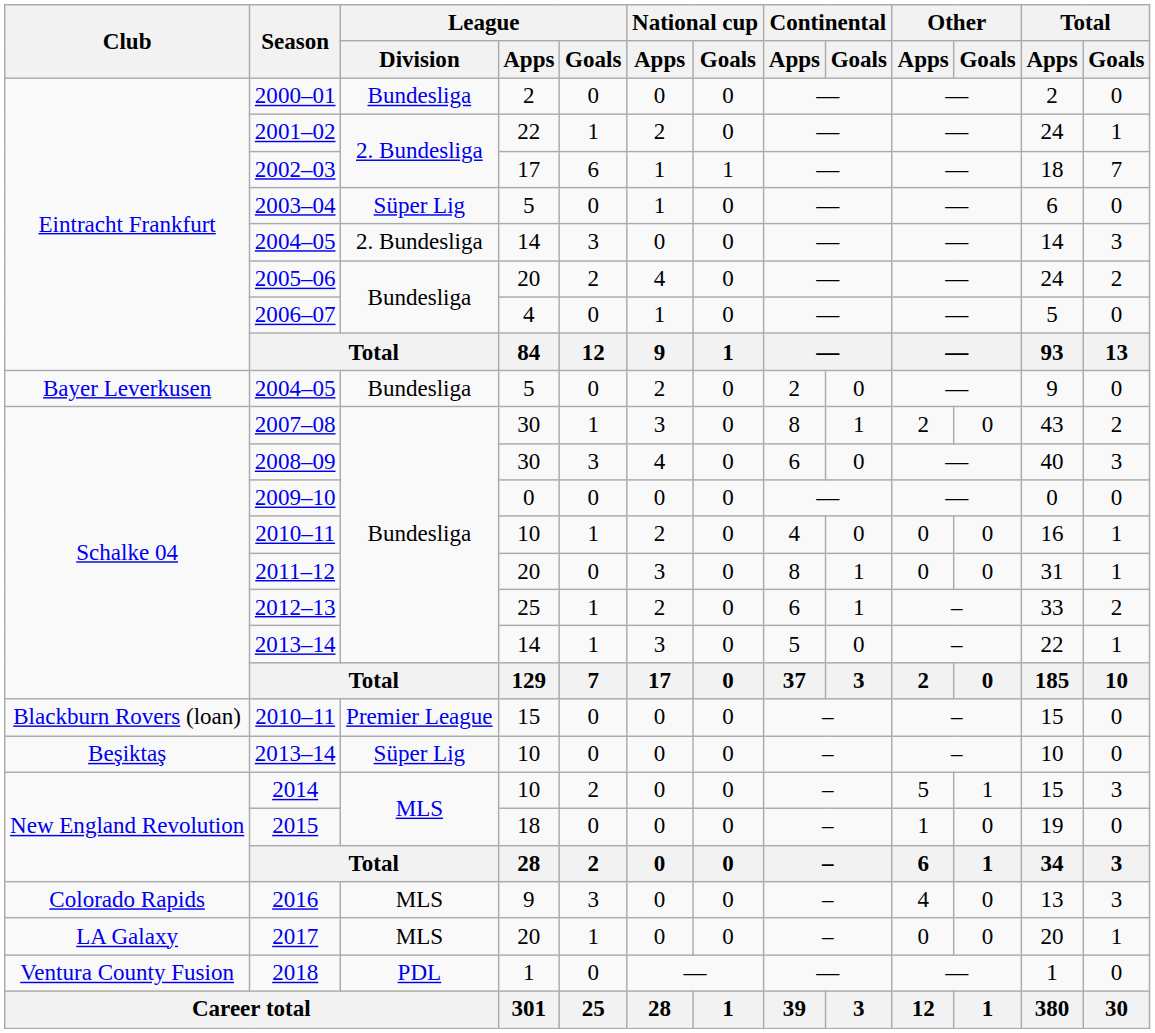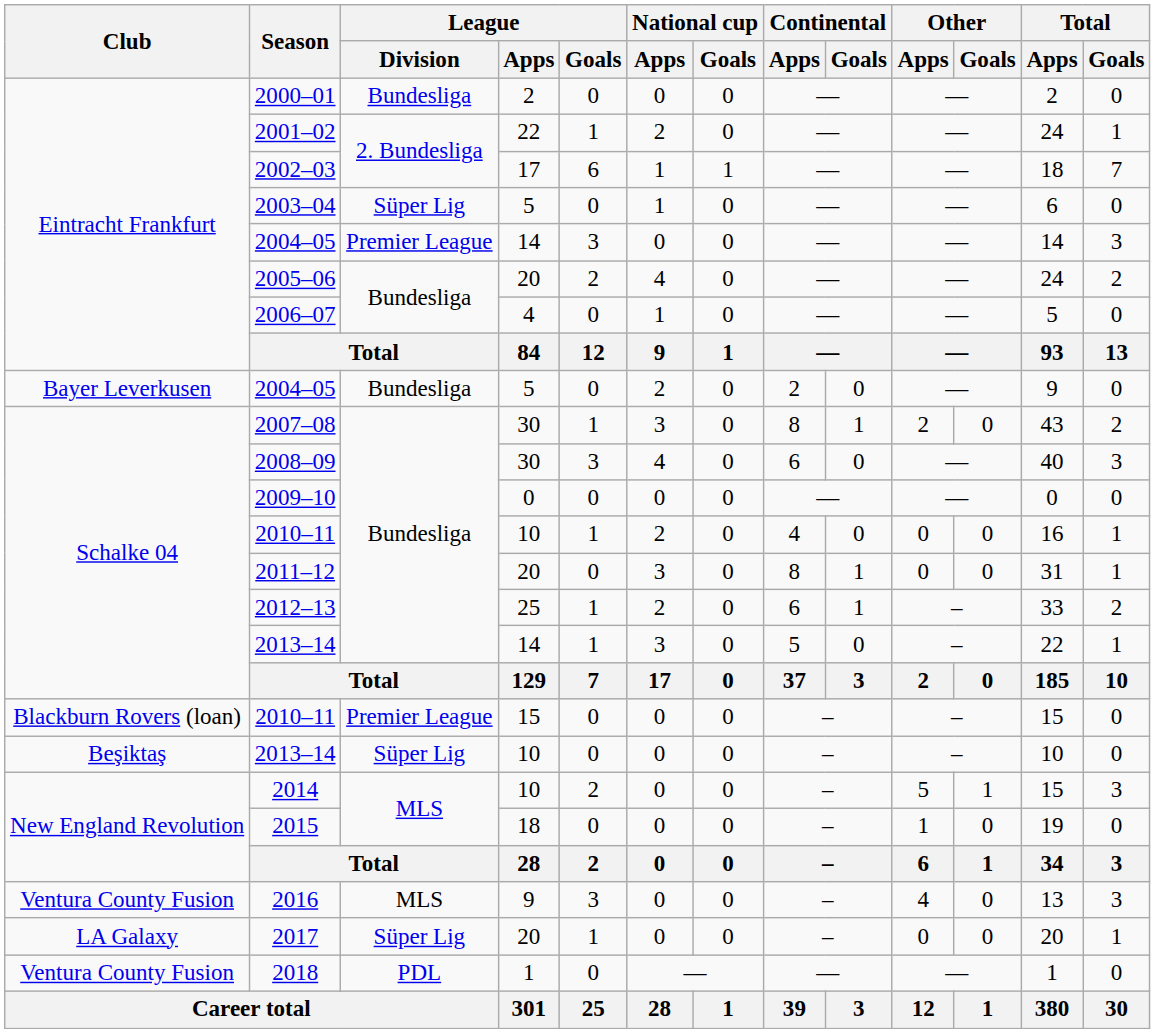 <table class="wikitable" style="text-align:center;">
 <tr>
 <th rowspan="2">Club</th>
 <th rowspan="2">Season</th>
 <th colspan="3">League</th>
 <th colspan="2">National cup</th>
 <th colspan="2">Continental</th>
 <th colspan="2">Other</th>
 <th colspan="2">Total</th>
 </tr>
 <tr>
 <th>Division</th>
 <th>Apps</th>
 <th>Goals</th>
 <th>Apps</th>
 <th>Goals</th>
 <th>Apps</th>
 <th>Goals</th>
 <th>Apps</th>
 <th>Goals</th>
 <th>Apps</th>
 <th>Goals</th>
 </tr>
 <tr>
 <td rowspan="8"><a href='#'>Eintracht Frankfurt</a></td>
 <td><a href='#'>2000–01</a></td>
 <td><a href='#'>Bundesliga</a></td>
 <td>2</td>
 <td>0</td>
 <td>0</td>
 <td>0</td>
 <td colspan="2">—</td>
 <td colspan="2">—</td>
 <td>2</td>
 <td>0</td>
 </tr>
 <tr>
 <td><a href='#'>2001–02</a></td>
 <td rowspan="2"><a href='#'>2. Bundesliga</a></td>
 <td>22</td>
 <td>1</td>
 <td>2</td>
 <td>0</td>
 <td colspan="2">—</td>
 <td colspan="2">—</td>
 <td>24</td>
 <td>1</td>
 </tr>
 <tr>
 <td><a href='#'>2002–03</a></td>
 <td>17</td>
 <td>6</td>
 <td>1</td>
 <td>1</td>
 <td colspan="2">—</td>
 <td colspan="2">—</td>
 <td>18</td>
 <td>7</td>
 </tr>
 <tr>
 <td><a href='#'>2003–04</a></td>
 <td><a href='#'>Süper Lig</a></td>
 <td>5</td>
 <td>0</td>
 <td>1</td>
 <td>0</td>
 <td colspan="2">—</td>
 <td colspan="2">—</td>
 <td>6</td>
 <td>0</td>
 </tr>
 <tr>
 <td><a href='#'>2004–05</a></td>
-<td>2. Bundesliga</td>
+<td><a href='#'>Premier League</a></td>
 <td>14</td>
 <td>3</td>
 <td>0</td>
 <td>0</td>
 <td colspan="2">—</td>
 <td colspan="2">—</td>
 <td>14</td>
 <td>3</td>
 </tr>
 <tr>
 <td><a href='#'>2005–06</a></td>
 <td rowspan="2">Bundesliga</td>
 <td>20</td>
 <td>2</td>
 <td>4</td>
 <td>0</td>
 <td colspan="2">—</td>
 <td colspan="2">—</td>
 <td>24</td>
 <td>2</td>
 </tr>
 <tr>
 <td><a href='#'>2006–07</a></td>
 <td>4</td>
 <td>0</td>
 <td>1</td>
 <td>0</td>
 <td colspan="2">—</td>
 <td colspan="2">—</td>
 <td>5</td>
 <td>0</td>
 </tr>
 <tr>
 <th colspan="2">Total</th>
 <th>84</th>
 <th>12</th>
 <th>9</th>
 <th>1</th>
 <th colspan="2">—</th>
 <th colspan="2">—</th>
 <th>93</th>
 <th>13</th>
 </tr>
 <tr>
 <td><a href='#'>Bayer Leverkusen</a></td>
 <td><a href='#'>2004–05</a></td>
 <td>Bundesliga</td>
 <td>5</td>
 <td>0</td>
 <td>2</td>
 <td>0</td>
 <td>2</td>
 <td>0</td>
 <td colspan="2">—</td>
 <td>9</td>
 <td>0</td>
 </tr>
 <tr>
 <td rowspan="8"><a href='#'>Schalke 04</a></td>
 <td><a href='#'>2007–08</a></td>
 <td rowspan="7">Bundesliga</td>
 <td>30</td>
 <td>1</td>
 <td>3</td>
 <td>0</td>
 <td>8</td>
 <td>1</td>
 <td>2</td>
 <td>0</td>
 <td>43</td>
 <td>2</td>
 </tr>
 <tr>
 <td><a href='#'>2008–09</a></td>
 <td>30</td>
 <td>3</td>
 <td>4</td>
 <td>0</td>
 <td>6</td>
 <td>0</td>
 <td colspan="2">—</td>
 <td>40</td>
 <td>3</td>
 </tr>
 <tr>
 <td><a href='#'>2009–10</a></td>
 <td>0</td>
 <td>0</td>
 <td>0</td>
 <td>0</td>
 <td colspan="2">—</td>
 <td colspan="2">—</td>
 <td>0</td>
 <td>0</td>
 </tr>
 <tr>
 <td><a href='#'>2010–11</a></td>
 <td>10</td>
 <td>1</td>
 <td>2</td>
 <td>0</td>
 <td>4</td>
 <td>0</td>
 <td>0</td>
 <td>0</td>
 <td>16</td>
 <td>1</td>
 </tr>
 <tr>
 <td><a href='#'>2011–12</a></td>
 <td>20</td>
 <td>0</td>
 <td>3</td>
 <td>0</td>
 <td>8</td>
 <td>1</td>
 <td>0</td>
 <td>0</td>
 <td>31</td>
 <td>1</td>
 </tr>
 <tr>
 <td><a href='#'>2012–13</a></td>
 <td>25</td>
 <td>1</td>
 <td>2</td>
 <td>0</td>
 <td>6</td>
 <td>1</td>
 <td colspan="2">–</td>
 <td>33</td>
 <td>2</td>
 </tr>
 <tr>
 <td><a href='#'>2013–14</a></td>
 <td>14</td>
 <td>1</td>
 <td>3</td>
 <td>0</td>
 <td>5</td>
 <td>0</td>
 <td colspan="2">–</td>
 <td>22</td>
 <td>1</td>
 </tr>
 <tr>
 <th colspan="2">Total</th>
 <th>129</th>
 <th>7</th>
 <th>17</th>
 <th>0</th>
 <th>37</th>
 <th>3</th>
 <th>2</th>
 <th>0</th>
 <th>185</th>
 <th>10</th>
 </tr>
 <tr>
 <td><a href='#'>Blackburn Rovers</a> (loan)</td>
 <td><a href='#'>2010–11</a></td>
 <td><a href='#'>Premier League</a></td>
 <td>15</td>
 <td>0</td>
 <td>0</td>
 <td>0</td>
 <td colspan="2">–</td>
 <td colspan="2">–</td>
 <td>15</td>
 <td>0</td>
 </tr>
 <tr>
 <td><a href='#'>Beşiktaş</a></td>
 <td><a href='#'>2013–14</a></td>
 <td><a href='#'>Süper Lig</a></td>
 <td>10</td>
 <td>0</td>
 <td>0</td>
 <td>0</td>
 <td colspan="2">–</td>
 <td colspan="2">–</td>
 <td>10</td>
 <td>0</td>
 </tr>
 <tr>
 <td rowspan="3"><a href='#'>New England Revolution</a></td>
 <td><a href='#'>2014</a></td>
 <td rowspan="2"><a href='#'>MLS</a></td>
 <td>10</td>
 <td>2</td>
 <td>0</td>
 <td>0</td>
 <td colspan="2">–</td>
 <td>5</td>
 <td>1</td>
 <td>15</td>
 <td>3</td>
 </tr>
 <tr>
 <td><a href='#'>2015</a></td>
 <td>18</td>
 <td>0</td>
 <td>0</td>
 <td>0</td>
 <td colspan="2">–</td>
 <td>1</td>
 <td>0</td>
 <td>19</td>
 <td>0</td>
 </tr>
 <tr>
 <th colspan="2">Total</th>
 <th>28</th>
 <th>2</th>
 <th>0</th>
 <th>0</th>
 <th colspan="2">–</th>
 <th>6</th>
 <th>1</th>
 <th>34</th>
 <th>3</th>
 </tr>
 <tr>
-<td><a href='#'>Colorado Rapids</a></td>
+<td><a href='#'>Ventura County Fusion</a></td>
 <td><a href='#'>2016</a></td>
 <td>MLS</td>
 <td>9</td>
 <td>3</td>
 <td>0</td>
 <td>0</td>
 <td colspan="2">–</td>
 <td>4</td>
 <td>0</td>
 <td>13</td>
 <td>3</td>
 </tr>
 <tr>
 <td><a href='#'>LA Galaxy</a></td>
 <td><a href='#'>2017</a></td>
-<td>MLS</td>
+<td><a href='#'>Süper Lig</a></td>
 <td>20</td>
 <td>1</td>
 <td>0</td>
 <td>0</td>
 <td colspan="2">–</td>
 <td>0</td>
 <td>0</td>
 <td>20</td>
 <td>1</td>
 </tr>
 <tr>
 <td><a href='#'>Ventura County Fusion</a></td>
 <td><a href='#'>2018</a></td>
 <td><a href='#'>PDL</a></td>
 <td>1</td>
 <td>0</td>
 <td colspan="2">—</td>
 <td colspan="2">—</td>
 <td colspan="2">—</td>
 <td>1</td>
 <td>0</td>
 </tr>
 <tr>
 <th colspan="3">Career total</th>
 <th>301</th>
 <th>25</th>
 <th>28</th>
 <th>1</th>
 <th>39</th>
 <th>3</th>
 <th>12</th>
 <th>1</th>
 <th>380</th>
 <th>30</th>
 </tr>
 </table>
